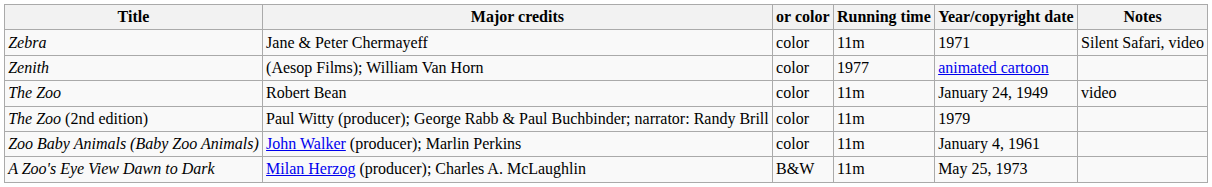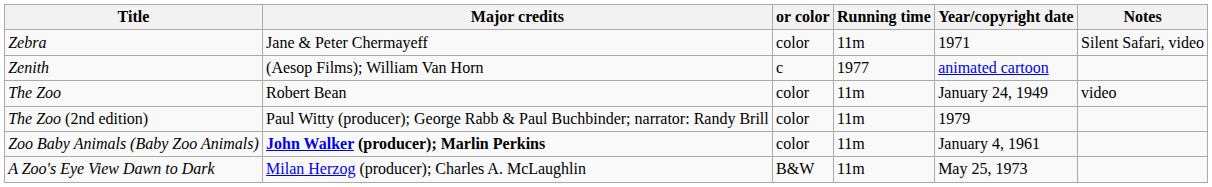 <table class="wikitable sortable" border="1">
 <tr>
 <th>Title</th>
 <th>Major credits</th>
 <th> or color</th>
 <th>Running time</th>
 <th>Year/copyright date</th>
 <th>Notes</th>
 </tr>
 <tr>
 <td><em>Zebra</em></td>
 <td>Jane & Peter Chermayeff</td>
 <td>color</td>
 <td>11m</td>
 <td>1971</td>
 <td>Silent Safari, video </td>
 </tr>
 <tr>
 <td><em>Zenith</em></td>
 <td>(Aesop Films); William Van Horn</td>
-<td>color</td>
+<td>c</td>
 <td>1977</td>
 <td><a href='#'>animated cartoon</a></td>
 </tr>
 <tr>
 <td><em>The Zoo</em></td>
 <td>Robert Bean</td>
 <td>color</td>
 <td>11m</td>
 <td>January 24, 1949</td>
 <td>video </td>
 </tr>
 <tr>
 <td><em>The Zoo</em> (2nd edition)</td>
 <td>Paul Witty (producer); George Rabb & Paul Buchbinder; narrator: Randy Brill</td>
 <td>color</td>
 <td>11m</td>
 <td>1979</td>
 <td></td>
 </tr>
 <tr>
 <td><em> Zoo Baby Animals (Baby Zoo Animals)</em></td>
-<td><a href='#'>John Walker</a> (producer); Marlin Perkins</td>
+<td><strong><a href='#'>John Walker</a> (producer); Marlin Perkins</strong></td>
 <td>color</td>
 <td>11m</td>
 <td>January 4, 1961</td>
 <td></td>
 </tr>
 <tr>
 <td><em>A Zoo's Eye View Dawn to Dark</em></td>
 <td><a href='#'>Milan Herzog</a> (producer); Charles A. McLaughlin</td>
 <td>B&W</td>
 <td>11m</td>
 <td>May 25, 1973</td>
 <td></td>
 </tr>
 </table>
